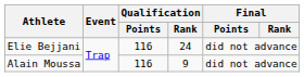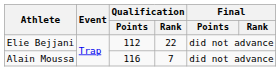 <table class=wikitable style=font-size:90%;text-align:center>
 <tr>
 <th rowspan="2">Athlete</th>
 <th rowspan="2">Event</th>
 <th colspan=2>Qualification</th>
 <th colspan=2>Final</th>
 </tr>
 <tr style="font-size:95%">
 <th>Points</th>
 <th>Rank</th>
 <th>Points</th>
 <th>Rank</th>
 </tr>
 <tr>
 <td align=left>Elie Bejjani</td>
 <td align=left rowspan=2><a href='#'>Trap</a></td>
-<td>116</td>
-<td>24</td>
+<td>112</td>
+<td>22</td>
 <td colspan=2>did not advance</td>
 </tr>
 <tr>
 <td align=left>Alain Moussa</td>
 <td>116</td>
-<td>9</td>
+<td>7</td>
 <td colspan=2>did not advance</td>
 </tr>
 </table>
